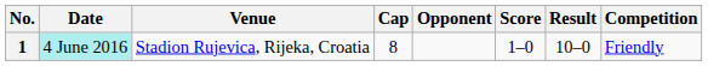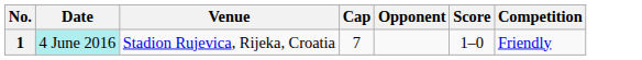 <table class="wikitable">
 <tr>
 <th>No.</th>
 <th>Date</th>
 <th>Venue</th>
 <th>Cap</th>
 <th>Opponent</th>
 <th>Score</th>
-<th>Result</th>
 <th>Competition</th>
 </tr>
 <tr>
 <th>1</th>
 <td style="background: paleturquoise;">4 June 2016</td>
 <td><a href='#'>Stadion Rujevica</a>, Rijeka, Croatia</td>
-<td align=center>8</td>
+<td align=center>7</td>
 <td></td>
 <td align=center>1–0</td>
-<td align=center>10–0</td>
 <td><a href='#'>Friendly</a></td>
 </tr>
 </table>
